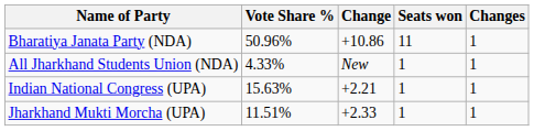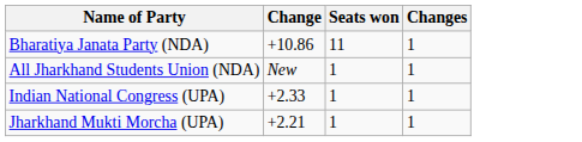 <table class="wikitable sortable">
 <tr>
 <th>Name of Party</th>
-<th>Vote Share %</th>
 <th>Change</th>
 <th>Seats won</th>
 <th>Changes</th>
 </tr>
 <tr>
 <td><a href='#'>Bharatiya Janata Party</a> (NDA)</td>
-<td>50.96%</td>
 <td>+10.86</td>
 <td>11</td>
 <td>1</td>
 </tr>
 <tr>
 <td><a href='#'>All Jharkhand Students Union</a> (NDA)</td>
-<td>4.33%</td>
 <td><em>New</em></td>
 <td>1</td>
 <td>1</td>
 </tr>
 <tr>
 <td><a href='#'>Indian National Congress</a> (UPA)</td>
-<td>15.63%</td>
-<td>+2.21</td>
+<td>+2.33</td>
 <td>1</td>
 <td>1</td>
 </tr>
 <tr>
 <td><a href='#'>Jharkhand Mukti Morcha</a> (UPA)</td>
-<td>11.51%</td>
-<td>+2.33</td>
+<td>+2.21</td>
 <td>1</td>
 <td>1</td>
 </tr>
 </table>
